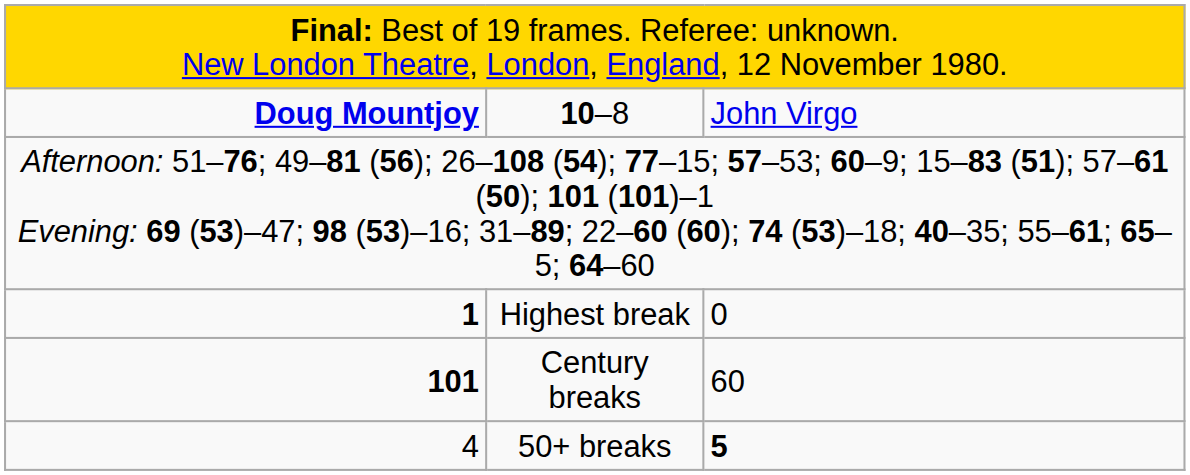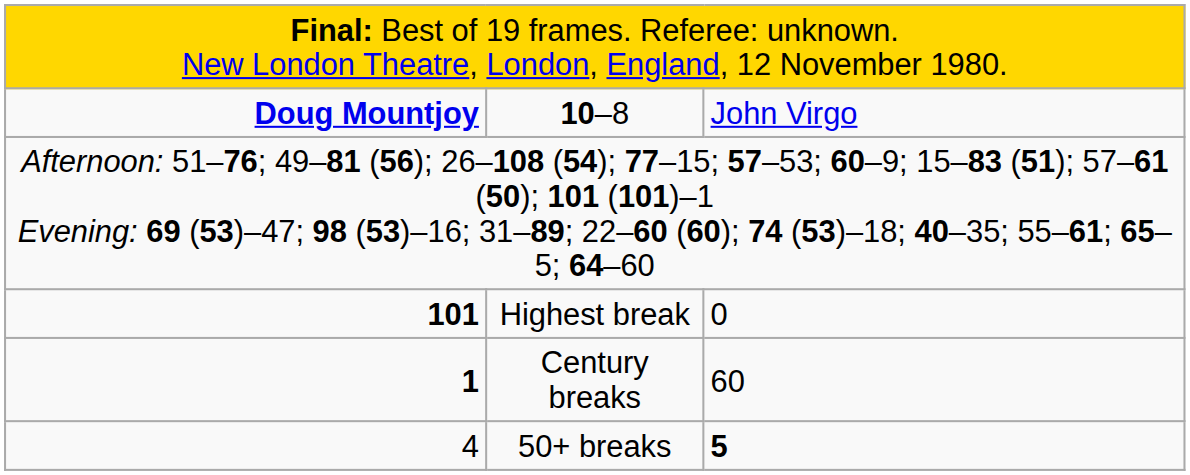 <table class="wikitable" style="font-size: 95%; margin: 1em auto 1em auto;">
 <tr>
 <td colspan="3" align="center" bgcolor="#ffd700"><strong>Final:</strong> Best of 19 frames. Referee: unknown.<br><a href='#'>New London Theatre</a>, <a href='#'>London</a>, <a href='#'>England</a>, 12 November 1980.</td>
 </tr>
 <tr>
 <td width="230" align="right"><strong><a href='#'>Doug Mountjoy</a></strong><br></td>
 <td width="100" align="center"><strong>10</strong>–8</td>
 <td width="230"><a href='#'>John Virgo</a><br></td>
 </tr>
 <tr>
 <td colspan="3" align="center" style="font-size: 100%"><em>Afternoon:</em> 51–<strong>76</strong>; 49–<strong>81</strong> (<strong>56</strong>); 26–<strong>108</strong> (<strong>54</strong>); <strong>77</strong>–15; <strong>57</strong>–53; <strong>60</strong>–9; 15–<strong>83</strong> (<strong>51</strong>); 57–<strong>61</strong> (<strong>50</strong>); <strong>101</strong> (<strong>101</strong>)–1<br><em>Evening:</em> <strong>69</strong> (<strong>53</strong>)–47; <strong>98</strong> (<strong>53</strong>)–16; 31–<strong>89</strong>; 22–<strong>60</strong> (<strong>60</strong>); <strong>74</strong> (<strong>53</strong>)–18; <strong>40</strong>–35; 55–<strong>61</strong>; <strong>65</strong>–5; <strong>64</strong>–60</td>
 </tr>
 <tr>
-<td align="right"><strong>1</strong></td>
+<td align="right"><strong>101</strong></td>
 <td align="center">Highest break</td>
 <td>0</td>
 </tr>
 <tr>
-<td align="right"><strong>101</strong></td>
+<td align="right"><strong>1</strong></td>
 <td align="center">Century breaks</td>
 <td>60</td>
 </tr>
 <tr>
 <td align="right">4</td>
 <td align="center">50+ breaks</td>
 <td><strong>5</strong></td>
 </tr>
 </table>
